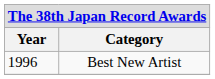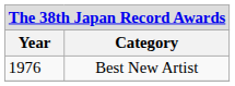 <table class="wikitable" border="1">
 <tr>
 <td colspan=2 bgcolor="#DDDDDD" align=center><strong><a href='#'>The 38th Japan Record Awards</a></strong></td>
 </tr>
 <tr>
 <th align="center">Year</th>
 <th align="center">Category</th>
 </tr>
 <tr>
-<td align="left">1996</td>
+<td align="left">1976</td>
 <td align="center">Best New Artist</td>
 </tr>
 <tr>
 </tr>
 </table>
